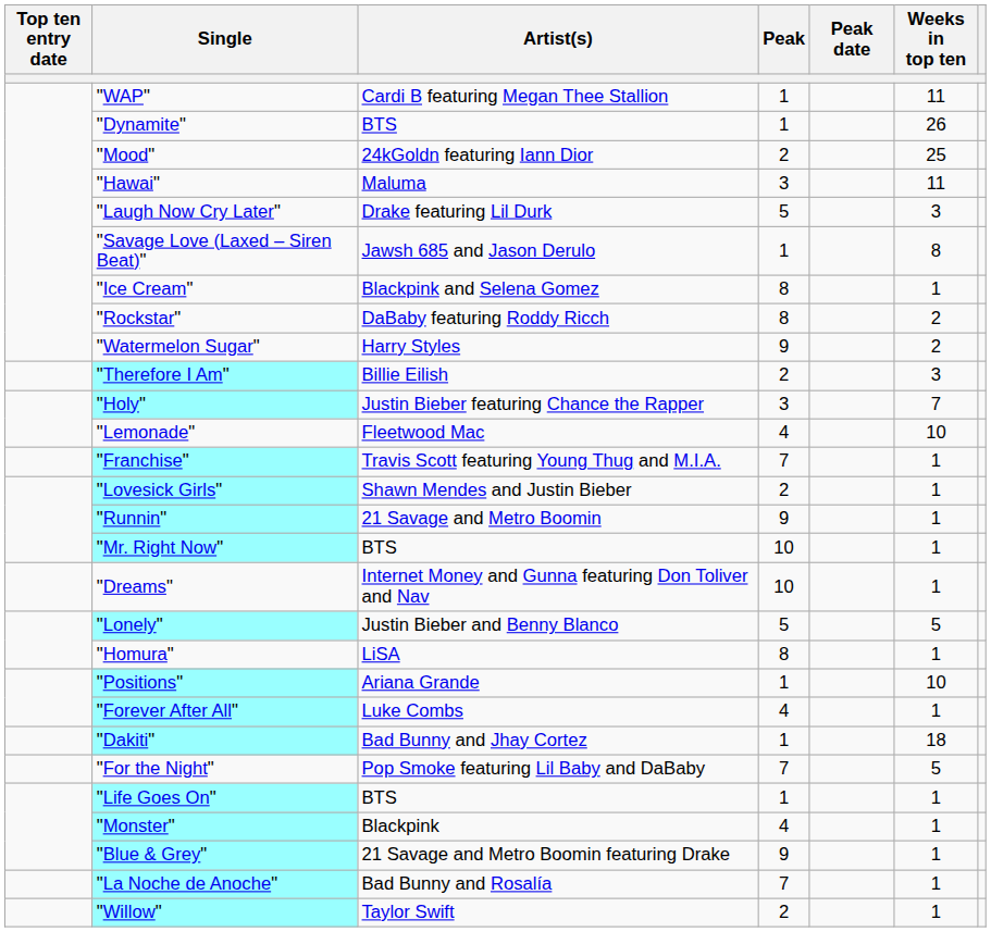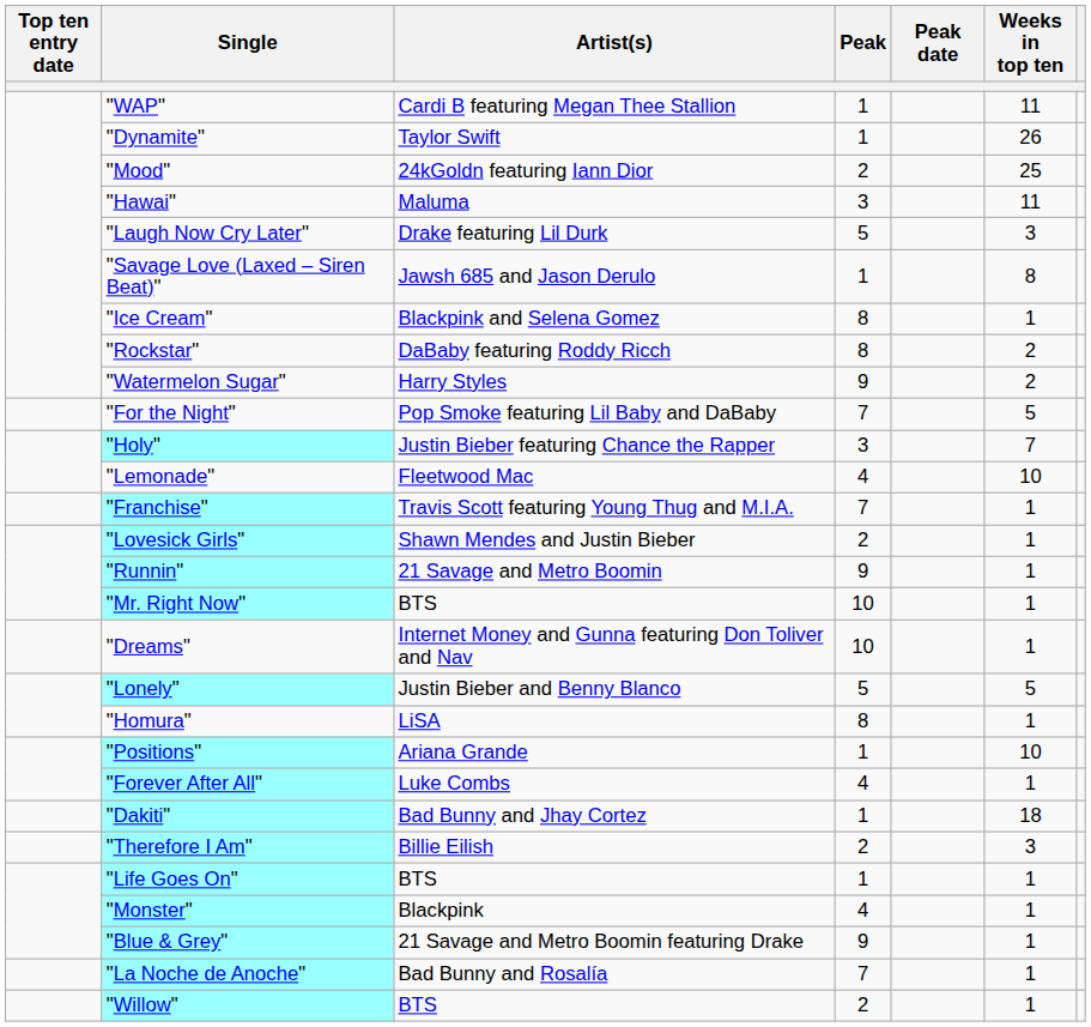 <table class="wikitable sortable">
 <tr>
 <th>Top ten<br>entry date</th>
 <th>Single</th>
 <th>Artist(s)</th>
 <th data-sort-type="number">Peak</th>
 <th>Peak date</th>
 <th data-sort-type="number">Weeks in<br>top ten</th>
 <th></th>
 </tr>
 <tr>
 <th colspan=7></th>
 </tr>
 <tr>
 <td rowspan=9></td>
 <td>"<a href='#'>WAP</a>"</td>
 <td><a href='#'>Cardi B</a> featuring <a href='#'>Megan Thee Stallion</a></td>
 <td style="text-align:center;">1</td>
 <td></td>
 <td style="text-align:center;">11</td>
 <td style="text-align:center;"></td>
 </tr>
 <tr>
 <td>"<a href='#'>Dynamite</a>"</td>
-<td><a href='#'>BTS</a></td>
+<td><a href='#'>Taylor Swift</a></td>
 <td style="text-align:center;">1</td>
 <td></td>
 <td style="text-align:center;">26</td>
 <td style="text-align:center;"> </td>
 </tr>
 <tr>
 <td>"<a href='#'>Mood</a>"</td>
 <td><a href='#'>24kGoldn</a> featuring <a href='#'>Iann Dior</a></td>
 <td style="text-align:center;">2</td>
 <td></td>
 <td style="text-align:center;">25</td>
 <td style="text-align:center;"> </td>
 </tr>
 <tr>
 <td>"<a href='#'>Hawai</a>"</td>
 <td><a href='#'>Maluma</a></td>
 <td style="text-align:center;">3</td>
 <td></td>
 <td style="text-align:center;">11</td>
 <td style="text-align:center;"> </td>
 </tr>
 <tr>
 <td>"<a href='#'>Laugh Now Cry Later</a>"</td>
 <td><a href='#'>Drake</a> featuring <a href='#'>Lil Durk</a></td>
 <td style="text-align:center;">5</td>
 <td></td>
 <td style="text-align:center;">3</td>
 <td style="text-align:center;"></td>
 </tr>
 <tr>
 <td>"<a href='#'>Savage Love (Laxed – Siren Beat)</a>"</td>
 <td><a href='#'>Jawsh 685</a> and <a href='#'>Jason Derulo</a></td>
 <td style="text-align:center;">1</td>
 <td></td>
 <td style="text-align:center;">8</td>
 <td style="text-align:center;"> </td>
 </tr>
 <tr>
 <td>"<a href='#'>Ice Cream</a>"</td>
 <td><a href='#'>Blackpink</a> and <a href='#'>Selena Gomez</a></td>
 <td style="text-align:center;">8</td>
 <td></td>
 <td style="text-align:center;">1</td>
 <td style="text-align:center;"></td>
 </tr>
 <tr>
 <td>"<a href='#'>Rockstar</a>"</td>
 <td><a href='#'>DaBaby</a> featuring <a href='#'>Roddy Ricch</a></td>
 <td style="text-align:center;">8</td>
 <td></td>
 <td style="text-align:center;">2</td>
 <td style="text-align:center;"> </td>
 </tr>
 <tr>
 <td>"<a href='#'>Watermelon Sugar</a>"</td>
 <td><a href='#'>Harry Styles</a></td>
 <td style="text-align:center;">9</td>
 <td></td>
 <td style="text-align:center;">2</td>
 <td style="text-align:center;"> </td>
 </tr>
 <tr>
 <td></td>
-<td style= "background:#9ff;">"<a href='#'>Therefore I Am</a>"</td>
-<td><a href='#'>Billie Eilish</a></td>
-<td style="text-align:center;">2</td>
+<td>"<a href='#'>For the Night</a>"</td>
+<td><a href='#'>Pop Smoke</a> featuring <a href='#'>Lil Baby</a> and DaBaby</td>
+<td style="text-align:center;">7</td>
 <td></td>
-<td style="text-align:center;">3</td>
-<td style="text-align:center;"></td>
+<td style="text-align:center;">5</td>
+<td style="text-align:center;"> </td>
 </tr>
 <tr>
 <td rowspan=2></td>
 <td style= "background:#9ff;">"<a href='#'>Holy</a>" </td>
 <td><a href='#'>Justin Bieber</a> featuring <a href='#'>Chance the Rapper</a></td>
 <td style="text-align:center;">3</td>
 <td></td>
 <td style="text-align:center;">7</td>
 <td style="text-align:center;"></td>
 </tr>
 <tr>
 <td>"<a href='#'>Lemonade</a>"</td>
 <td><a href='#'>Fleetwood Mac</a></td>
 <td style="text-align:center;">4</td>
 <td></td>
 <td style="text-align:center;">10</td>
 <td style="text-align:center;"> </td>
 </tr>
 <tr>
 <td></td>
 <td style= "background:#9ff;">"<a href='#'>Franchise</a>" </td>
 <td><a href='#'>Travis Scott</a> featuring <a href='#'>Young Thug</a> and <a href='#'>M.I.A.</a></td>
 <td style="text-align:center;">7</td>
 <td></td>
 <td style="text-align:center;">1</td>
 <td style="text-align:center;"></td>
 </tr>
 <tr>
 <td rowspan=3></td>
 <td style= "background:#9ff;">"<a href='#'>Lovesick Girls</a>" </td>
 <td><a href='#'>Shawn Mendes</a> and Justin Bieber</td>
 <td style="text-align:center;">2</td>
 <td></td>
 <td style="text-align:center;">1</td>
 <td style="text-align:center;"></td>
 </tr>
 <tr>
 <td style= "background:#9ff;">"<a href='#'>Runnin</a>" </td>
 <td><a href='#'>21 Savage</a> and <a href='#'>Metro Boomin</a></td>
 <td style="text-align:center;">9</td>
 <td></td>
 <td style="text-align:center;">1</td>
 <td style="text-align:center;"></td>
 </tr>
 <tr>
 <td style= "background:#9ff;">"<a href='#'>Mr. Right Now</a>" </td>
 <td>BTS</td>
 <td style="text-align:center;">10</td>
 <td></td>
 <td style="text-align:center;">1</td>
 <td style="text-align:center;"></td>
 </tr>
 <tr>
 <td></td>
 <td>"<a href='#'>Dreams</a>"</td>
 <td><a href='#'>Internet Money</a> and <a href='#'>Gunna</a> featuring <a href='#'>Don Toliver</a> and <a href='#'>Nav</a></td>
 <td style="text-align:center;">10</td>
 <td></td>
 <td style="text-align:center;">1</td>
 <td style="text-align:center;"></td>
 </tr>
 <tr>
 <td rowspan=2></td>
 <td style= "background:#9ff;">"<a href='#'>Lonely</a>" </td>
 <td>Justin Bieber and <a href='#'>Benny Blanco</a></td>
 <td style="text-align:center;">5</td>
 <td></td>
 <td style="text-align:center;">5</td>
 <td style="text-align:center;"></td>
 </tr>
 <tr>
 <td>"<a href='#'>Homura</a>"</td>
 <td><a href='#'>LiSA</a></td>
 <td style="text-align:center;">8</td>
 <td></td>
 <td style="text-align:center;">1</td>
 <td style="text-align:center;"></td>
 </tr>
 <tr>
 <td rowspan=2></td>
 <td style= "background:#9ff;">"<a href='#'>Positions</a>" </td>
 <td><a href='#'>Ariana Grande</a></td>
 <td style="text-align:center;">1</td>
 <td></td>
 <td style="text-align:center;">10</td>
 <td style="text-align:center;"></td>
 </tr>
 <tr>
 <td style= "background:#9ff;">"<a href='#'>Forever After All</a>" </td>
 <td><a href='#'>Luke Combs</a></td>
 <td style="text-align:center;">4</td>
 <td></td>
 <td style="text-align:center;">1</td>
 <td style="text-align:center;"></td>
 </tr>
 <tr>
 <td></td>
 <td style= "background:#9ff;">"<a href='#'>Dakiti</a>" </td>
 <td><a href='#'>Bad Bunny</a> and <a href='#'>Jhay Cortez</a></td>
 <td style="text-align:center;">1</td>
 <td></td>
 <td style="text-align:center;">18</td>
 <td style="text-align:center;"> </td>
 </tr>
 <tr>
 <td></td>
-<td>"<a href='#'>For the Night</a>"</td>
-<td><a href='#'>Pop Smoke</a> featuring <a href='#'>Lil Baby</a> and DaBaby</td>
-<td style="text-align:center;">7</td>
+<td style= "background:#9ff;">"<a href='#'>Therefore I Am</a>"</td>
+<td><a href='#'>Billie Eilish</a></td>
+<td style="text-align:center;">2</td>
 <td></td>
-<td style="text-align:center;">5</td>
-<td style="text-align:center;"> </td>
+<td style="text-align:center;">3</td>
+<td style="text-align:center;"></td>
 </tr>
 <tr>
 <td rowspan=3></td>
 <td style= "background:#9ff;">"<a href='#'>Life Goes On</a>" </td>
 <td>BTS</td>
 <td style="text-align:center;">1</td>
 <td></td>
 <td style="text-align:center;">1</td>
 <td style="text-align:center;"></td>
 </tr>
 <tr>
 <td style= "background:#9ff;">"<a href='#'>Monster</a>" </td>
 <td>Blackpink</td>
 <td style="text-align:center;">4</td>
 <td></td>
 <td style="text-align:center;">1</td>
 <td style="text-align:center;"></td>
 </tr>
 <tr>
 <td style= "background:#9ff;">"<a href='#'>Blue & Grey</a>" </td>
 <td>21 Savage and Metro Boomin featuring Drake</td>
 <td style="text-align:center;">9</td>
 <td></td>
 <td style="text-align:center;">1</td>
 <td style="text-align:center;"></td>
 </tr>
 <tr>
 <td></td>
 <td style= "background:#9ff;">"<a href='#'>La Noche de Anoche</a>" </td>
 <td>Bad Bunny and <a href='#'>Rosalía</a></td>
 <td style="text-align:center;">7</td>
 <td></td>
 <td style="text-align:center;">1</td>
 <td style="text-align:center;"></td>
 </tr>
 <tr>
 <td></td>
 <td style= "background:#9ff;">"<a href='#'>Willow</a>" </td>
-<td><a href='#'>Taylor Swift</a></td>
+<td><a href='#'>BTS</a></td>
 <td style="text-align:center;">2</td>
 <td></td>
 <td style="text-align:center;">1</td>
 <td style="text-align:center;"></td>
 </tr>
 </table>
